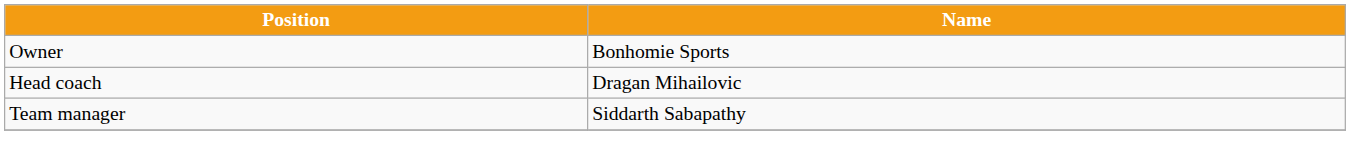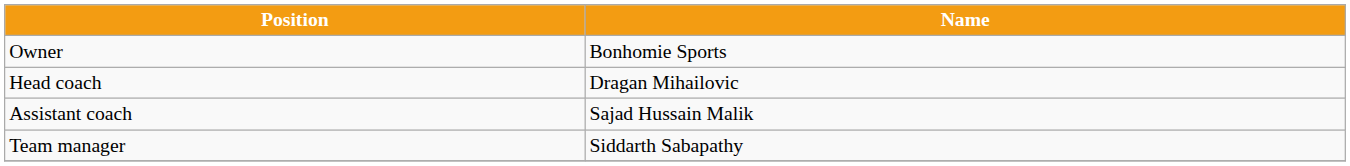 <table class="wikitable"  style="font-size:100%; width:55%;">
 <tr>
 <th style=" text-align:center; color:white; background-color:#F39C12">Position</th>
 <th style=" text-align:center; color:white; background-color:#F39C12">Name</th>
 </tr>
 <tr>
 <td>Owner</td>
 <td>Bonhomie Sports</td>
 </tr>
 <tr>
 <td>Head coach</td>
 <td> Dragan Mihailovic</td>
 </tr>
 <tr>
+<td>Assistant coach</td>
+<td> Sajad Hussain Malik</td>
+</tr>
+<tr>
 <td>Team manager</td>
 <td> Siddarth Sabapathy</td>
 </tr>
 <tr>
 </tr>
 </table>
